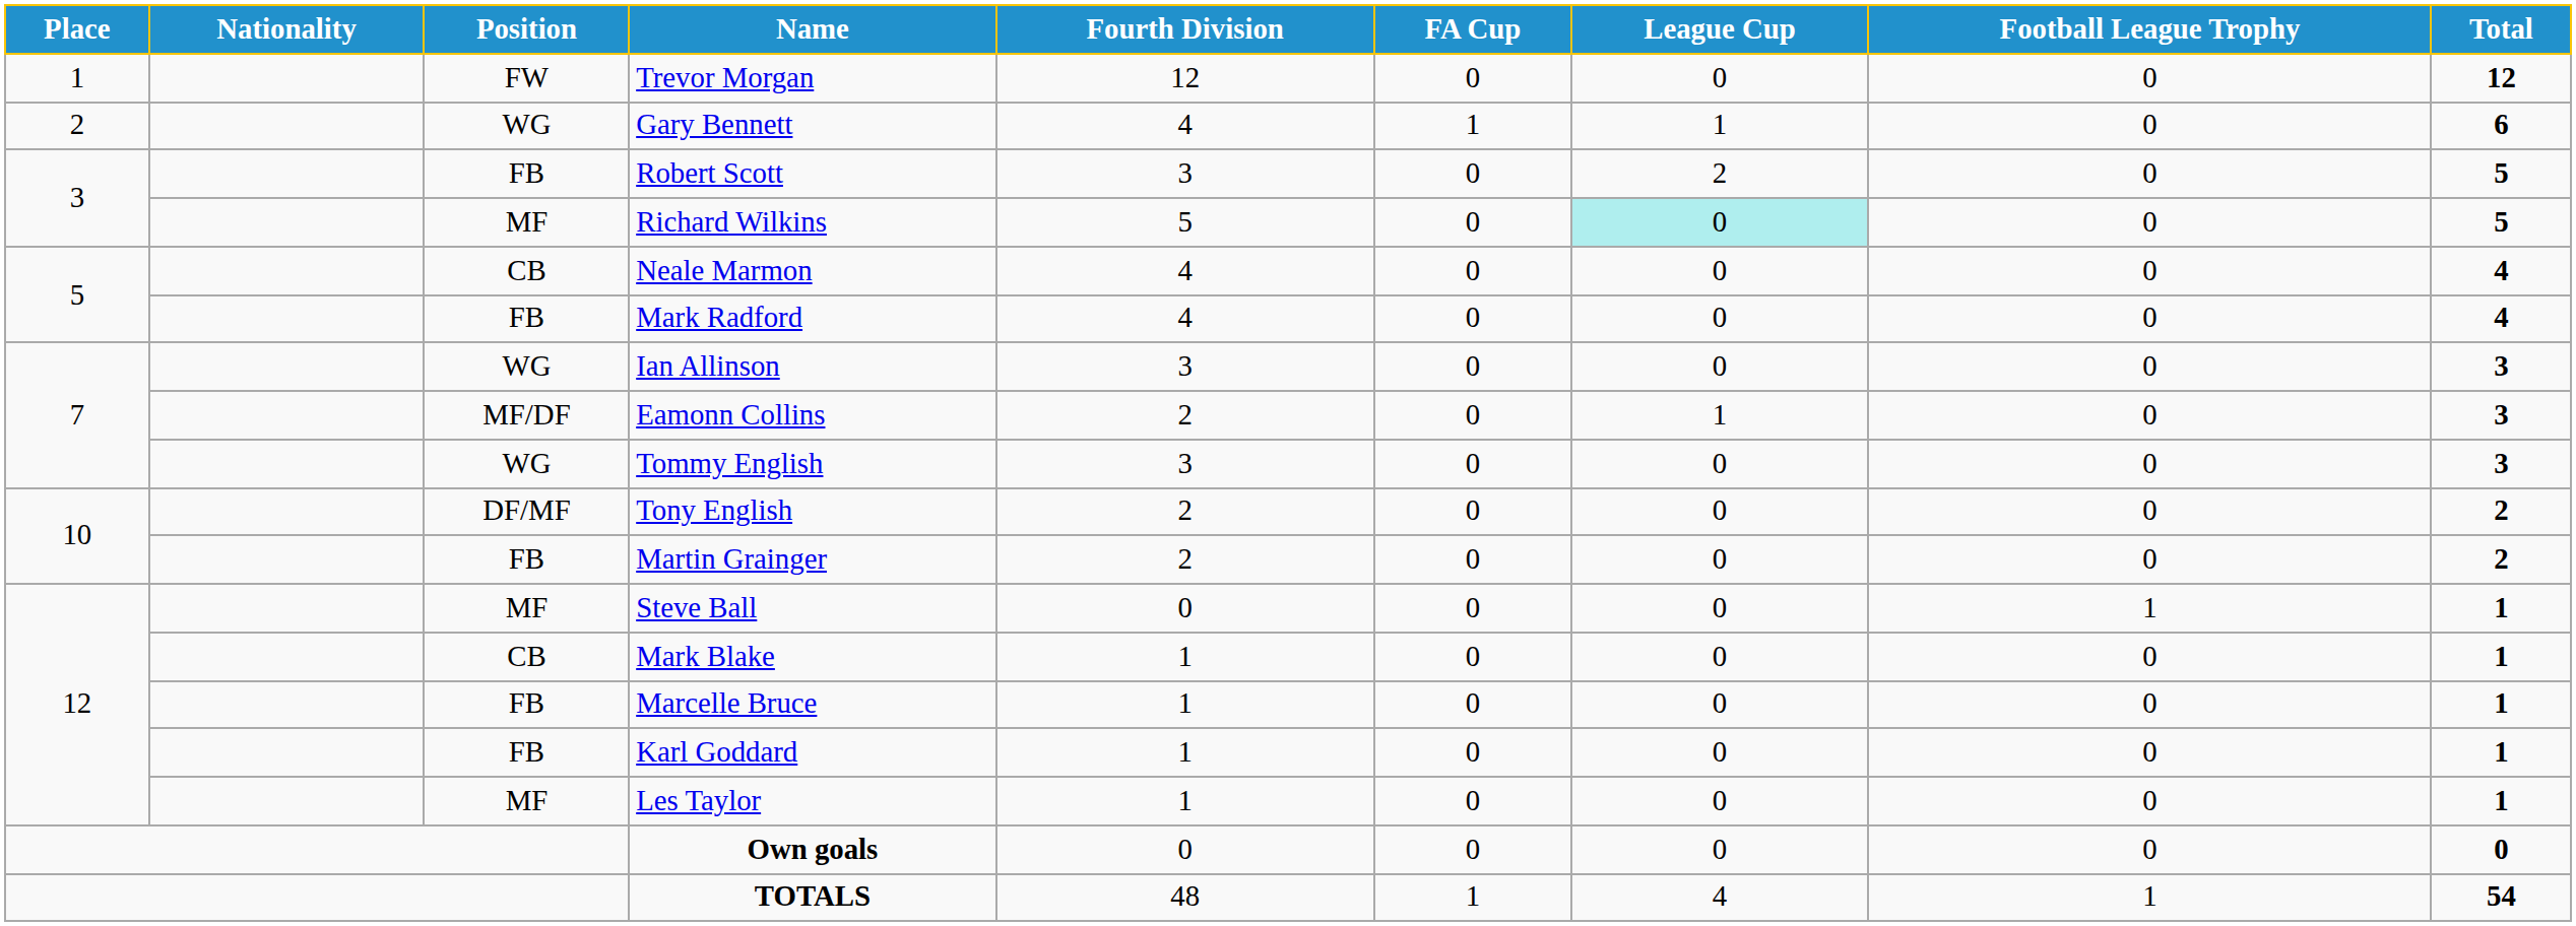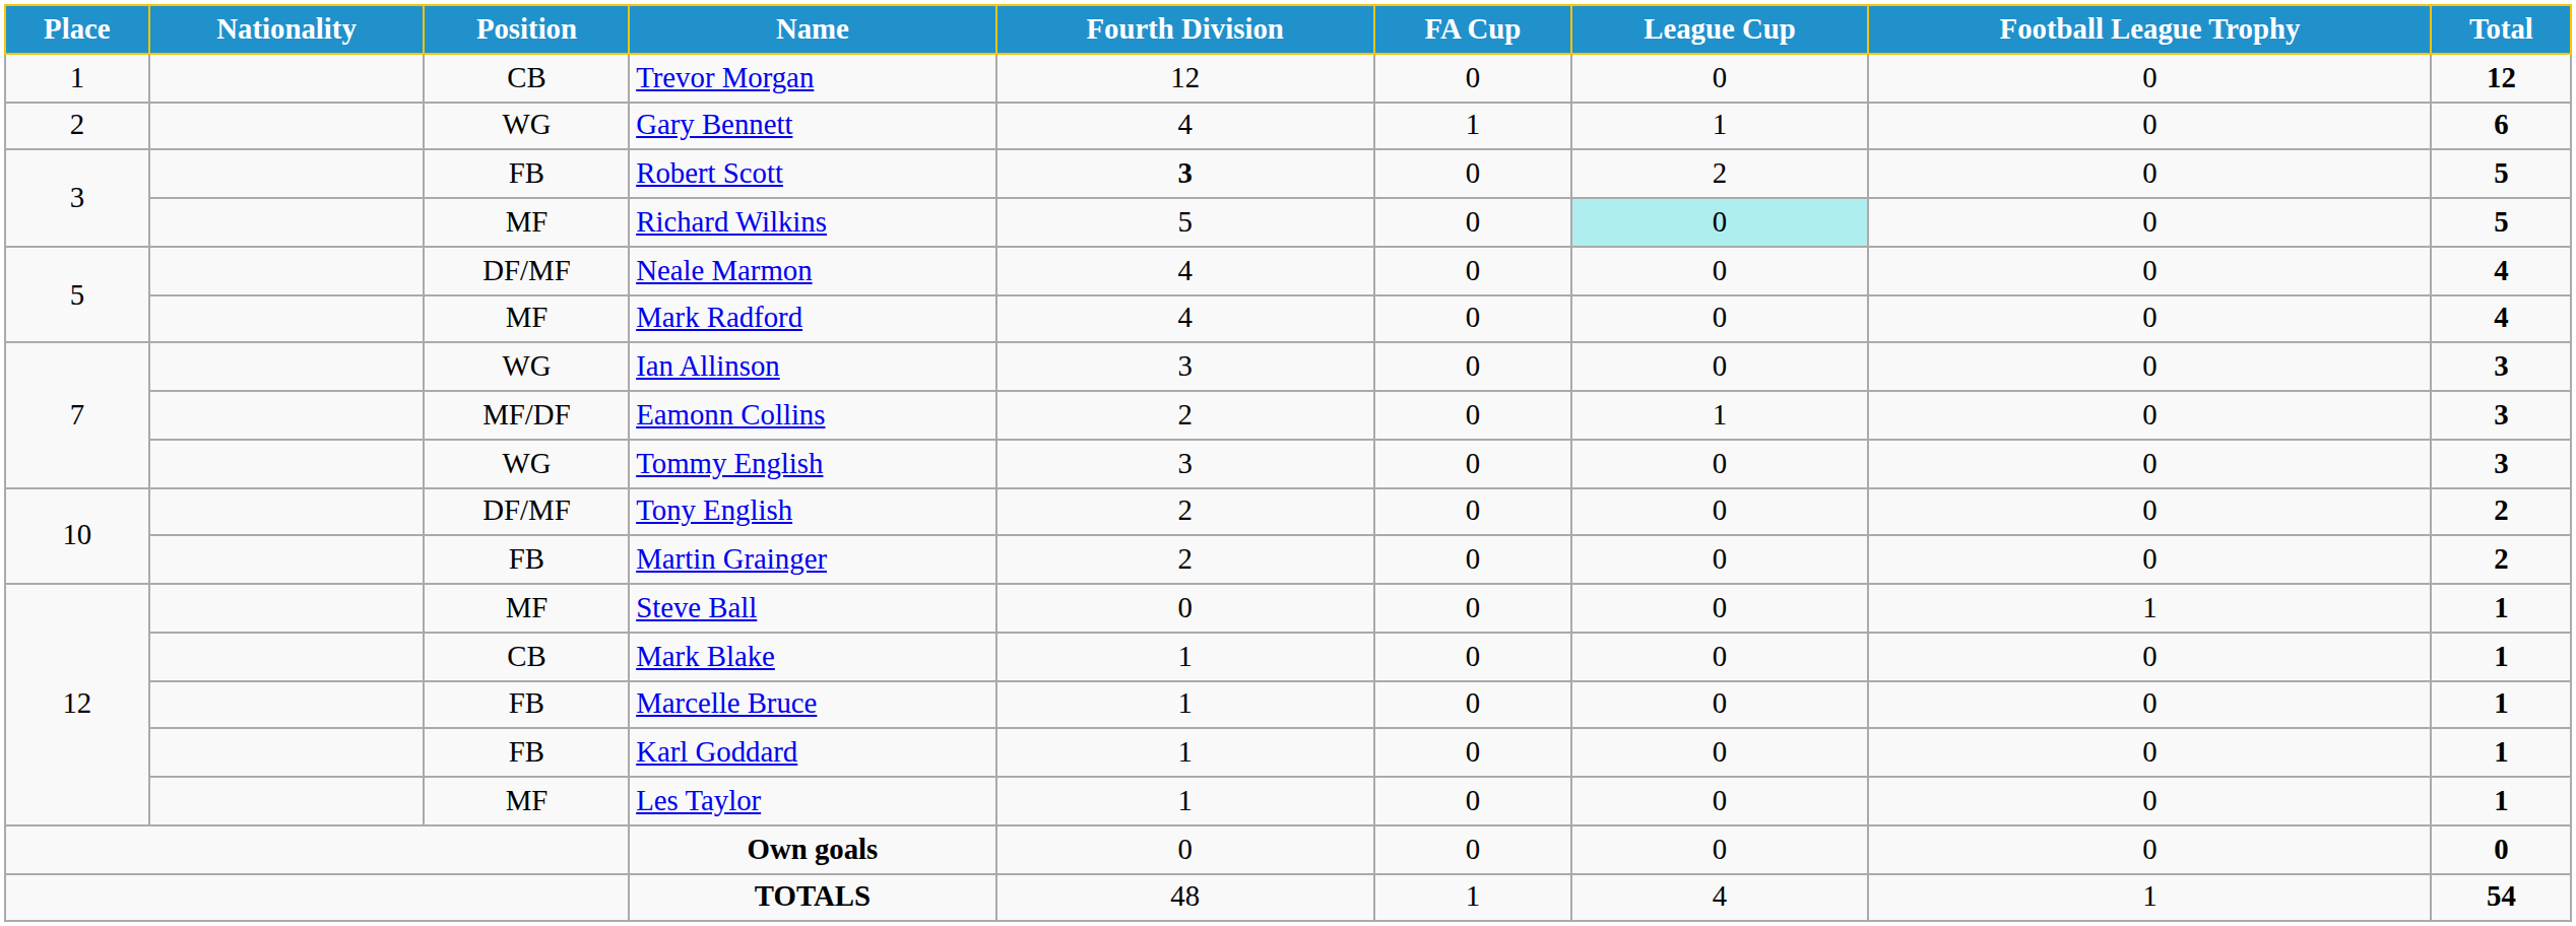 <table class="wikitable" style="text-align:center; font-size:90%; width:100%;">
 <tr>
 <th style="background:#2191CC; color:white; border:1px solid #F7C408; text-align:center;">Place</th>
 <th style="background:#2191CC; color:white; border:1px solid #F7C408; text-align:center;">Nationality</th>
 <th style="background:#2191CC; color:white; border:1px solid #F7C408; text-align:center;">Position</th>
 <th style="background:#2191CC; color:white; border:1px solid #F7C408; text-align:center;">Name</th>
 <th style="background:#2191CC; color:white; border:1px solid #F7C408; text-align:center;">Fourth Division</th>
 <th style="background:#2191CC; color:white; border:1px solid #F7C408; text-align:center;">FA Cup</th>
 <th style="background:#2191CC; color:white; border:1px solid #F7C408; text-align:center;">League Cup</th>
 <th style="background:#2191CC; color:white; border:1px solid #F7C408; text-align:center;">Football League Trophy</th>
 <th style="background:#2191CC; color:white; border:1px solid #F7C408; text-align:center;">Total</th>
 </tr>
 <tr>
 <td>1</td>
 <td></td>
-<td>FW</td>
+<td>CB</td>
 <td align="left"><a href='#'>Trevor Morgan</a></td>
 <td>12</td>
 <td>0</td>
 <td>0</td>
 <td>0</td>
 <td><strong>12</strong></td>
 </tr>
 <tr>
 <td>2</td>
 <td></td>
 <td>WG</td>
 <td align="left"><a href='#'>Gary Bennett</a></td>
 <td>4</td>
 <td>1</td>
 <td>1</td>
 <td>0</td>
 <td><strong>6</strong></td>
 </tr>
 <tr>
 <td rowspan=2>3</td>
 <td></td>
 <td>FB</td>
 <td align="left"><a href='#'>Robert Scott</a></td>
-<td>3</td>
+<td><strong>3</strong></td>
 <td>0</td>
 <td>2</td>
 <td>0</td>
 <td><strong>5</strong></td>
 </tr>
 <tr>
 <td></td>
 <td>MF</td>
 <td align="left"><a href='#'>Richard Wilkins</a></td>
 <td>5</td>
 <td>0</td>
 <td style="background: paleturquoise;">0</td>
 <td>0</td>
 <td><strong>5</strong></td>
 </tr>
 <tr>
 <td rowspan=2>5</td>
 <td></td>
-<td>CB</td>
+<td>DF/MF</td>
 <td align="left"><a href='#'>Neale Marmon</a></td>
 <td>4</td>
 <td>0</td>
 <td>0</td>
 <td>0</td>
 <td><strong>4</strong></td>
 </tr>
 <tr>
 <td></td>
-<td>FB</td>
+<td>MF</td>
 <td align="left"><a href='#'>Mark Radford</a></td>
 <td>4</td>
 <td>0</td>
 <td>0</td>
 <td>0</td>
 <td><strong>4</strong></td>
 </tr>
 <tr>
 <td rowspan=3>7</td>
 <td></td>
 <td>WG</td>
 <td align="left"><a href='#'>Ian Allinson</a></td>
 <td>3</td>
 <td>0</td>
 <td>0</td>
 <td>0</td>
 <td><strong>3</strong></td>
 </tr>
 <tr>
 <td></td>
 <td>MF/DF</td>
 <td align="left"><a href='#'>Eamonn Collins</a></td>
 <td>2</td>
 <td>0</td>
 <td>1</td>
 <td>0</td>
 <td><strong>3</strong></td>
 </tr>
 <tr>
 <td></td>
 <td>WG</td>
 <td align="left"><a href='#'>Tommy English</a></td>
 <td>3</td>
 <td>0</td>
 <td>0</td>
 <td>0</td>
 <td><strong>3</strong></td>
 </tr>
 <tr>
 <td rowspan=2>10</td>
 <td></td>
 <td>DF/MF</td>
 <td align="left"><a href='#'>Tony English</a></td>
 <td>2</td>
 <td>0</td>
 <td>0</td>
 <td>0</td>
 <td><strong>2</strong></td>
 </tr>
 <tr>
 <td></td>
 <td>FB</td>
 <td align="left"><a href='#'>Martin Grainger</a></td>
 <td>2</td>
 <td>0</td>
 <td>0</td>
 <td>0</td>
 <td><strong>2</strong></td>
 </tr>
 <tr>
 <td rowspan=5>12</td>
 <td></td>
 <td>MF</td>
 <td align="left"><a href='#'>Steve Ball</a></td>
 <td>0</td>
 <td>0</td>
 <td>0</td>
 <td>1</td>
 <td><strong>1</strong></td>
 </tr>
 <tr>
 <td></td>
 <td>CB</td>
 <td align="left"><a href='#'>Mark Blake</a></td>
 <td>1</td>
 <td>0</td>
 <td>0</td>
 <td>0</td>
 <td><strong>1</strong></td>
 </tr>
 <tr>
 <td></td>
 <td>FB</td>
 <td align="left"><a href='#'>Marcelle Bruce</a></td>
 <td>1</td>
 <td>0</td>
 <td>0</td>
 <td>0</td>
 <td><strong>1</strong></td>
 </tr>
 <tr>
 <td></td>
 <td>FB</td>
 <td align="left"><a href='#'>Karl Goddard</a></td>
 <td>1</td>
 <td>0</td>
 <td>0</td>
 <td>0</td>
 <td><strong>1</strong></td>
 </tr>
 <tr>
 <td></td>
 <td>MF</td>
 <td align="left"><a href='#'>Les Taylor</a></td>
 <td>1</td>
 <td>0</td>
 <td>0</td>
 <td>0</td>
 <td><strong>1</strong></td>
 </tr>
 <tr>
 <td colspan="3"></td>
 <td><strong>Own goals</strong></td>
 <td>0</td>
 <td>0</td>
 <td>0</td>
 <td>0</td>
 <td><strong>0</strong></td>
 </tr>
 <tr>
 <td colspan="3"></td>
 <td><strong>TOTALS</strong></td>
 <td>48</td>
 <td>1</td>
 <td>4</td>
 <td>1</td>
 <td><strong>54</strong></td>
 </tr>
 </table>
